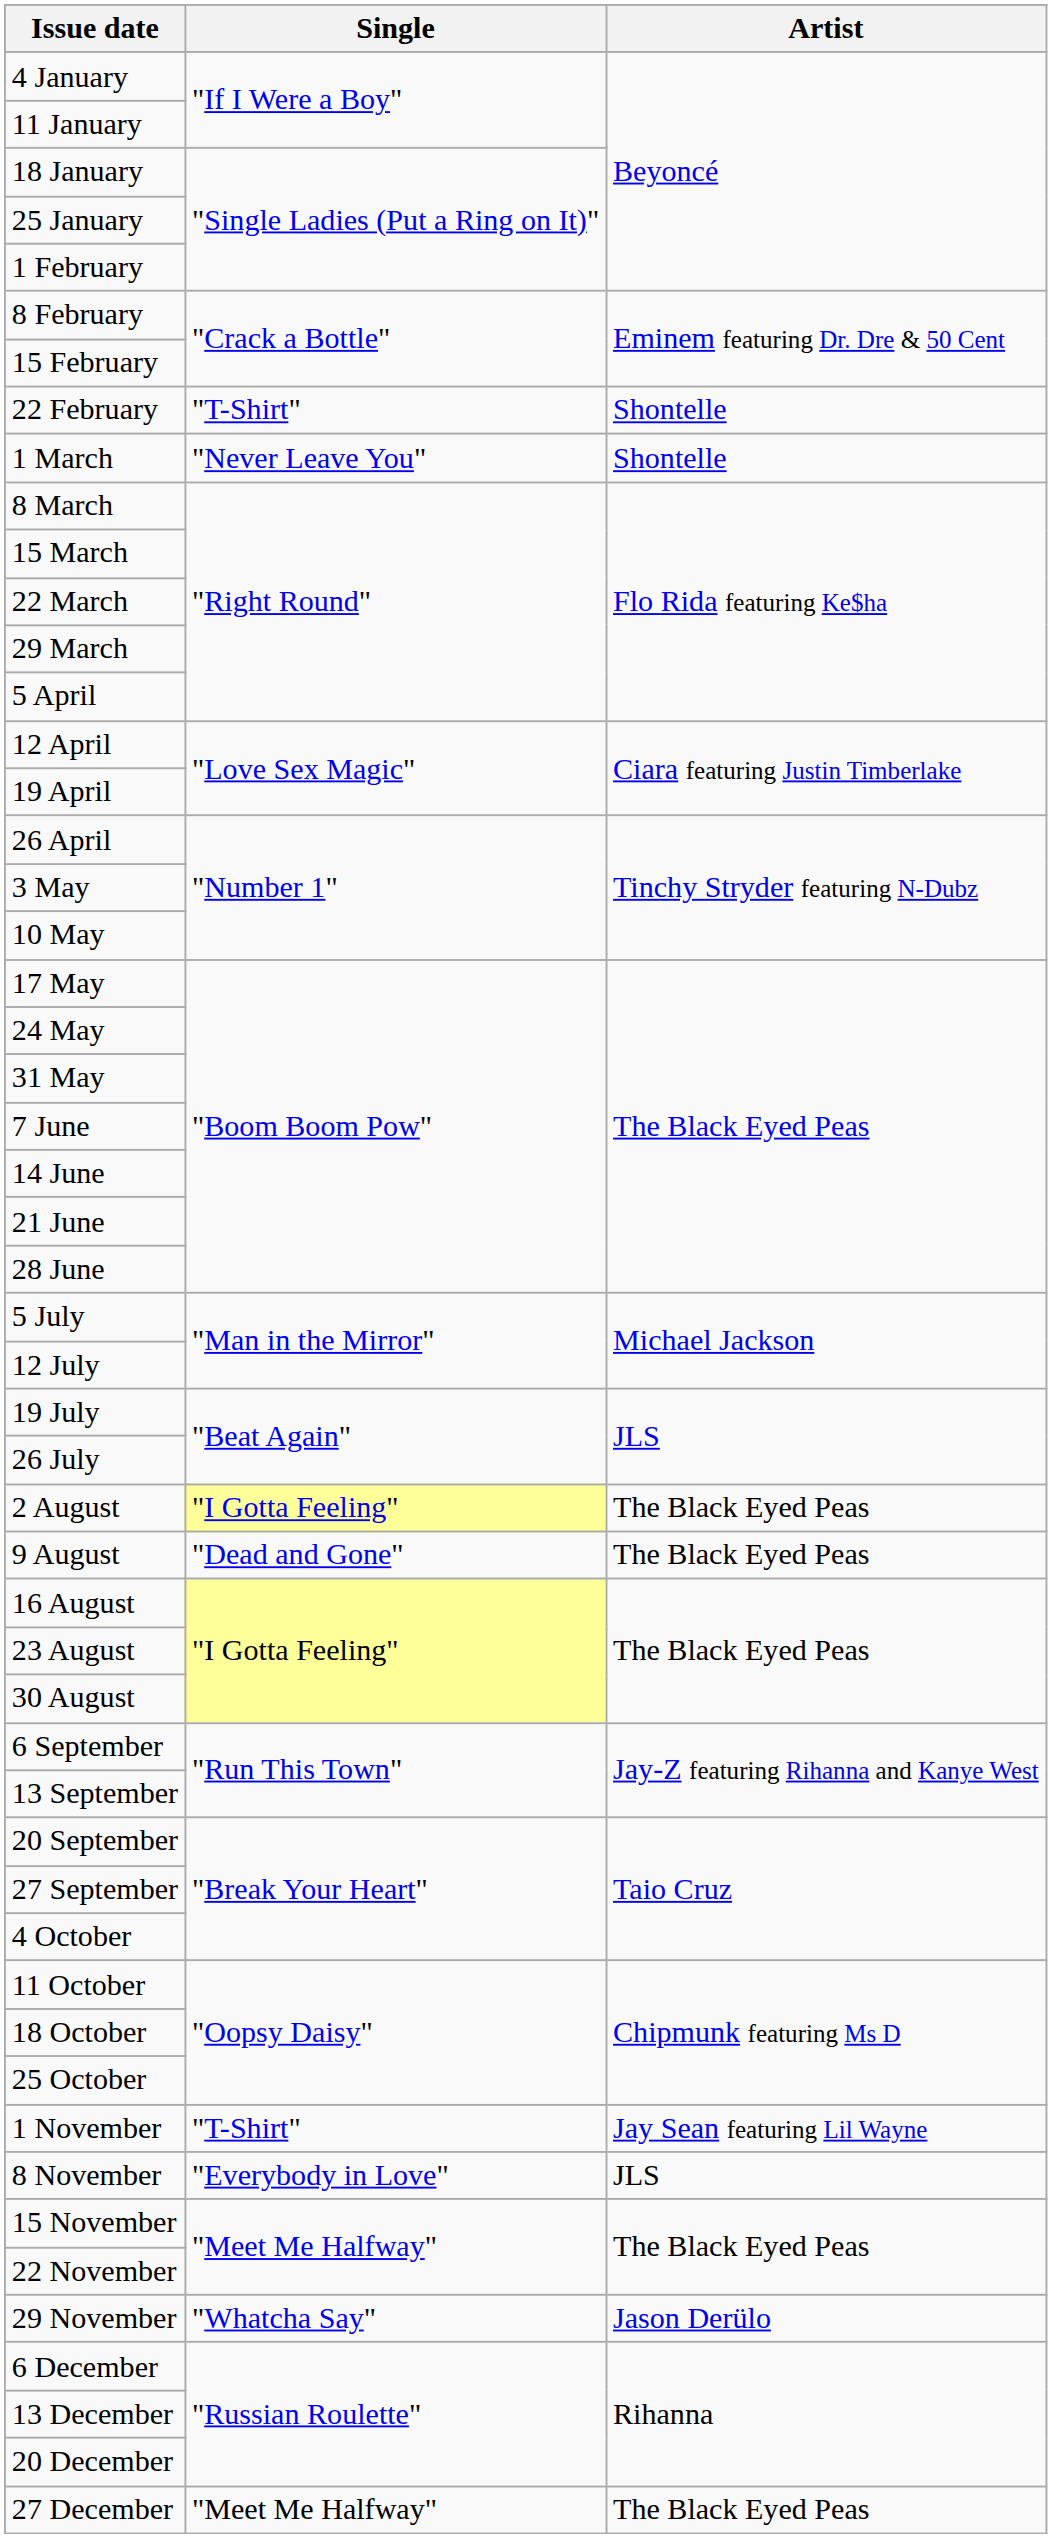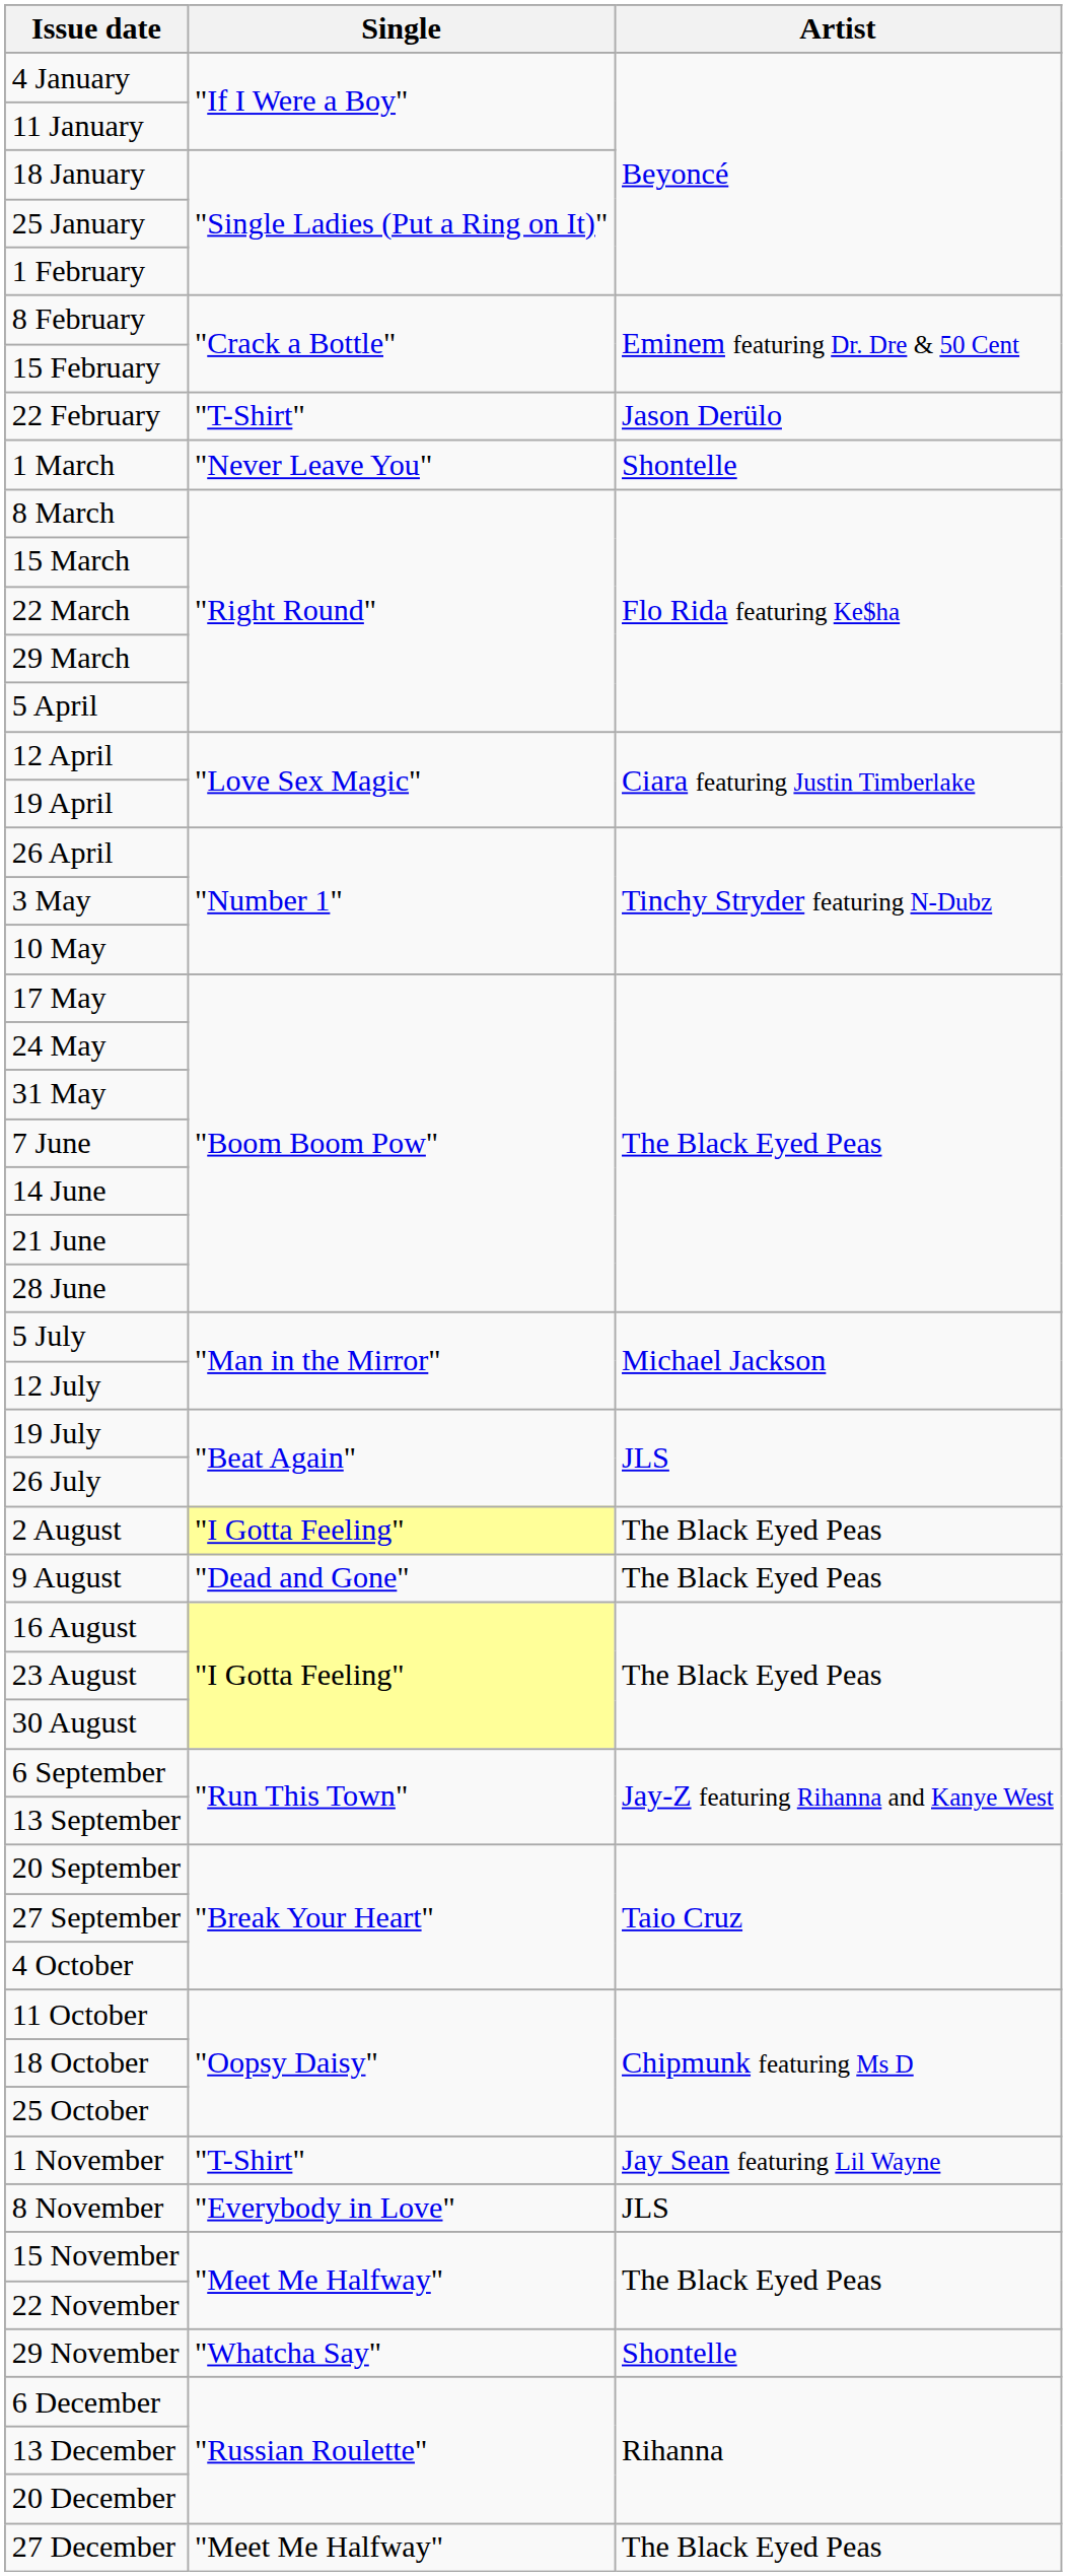 <table class="wikitable plainrowheaders">
 <tr>
 <th scope=col>Issue date</th>
 <th scope=col>Single</th>
 <th scope=col>Artist</th>
 </tr>
 <tr>
 <td>4 January</td>
 <td rowspan="2">"<a href='#'>If I Were a Boy</a>"</td>
 <td rowspan="5"><a href='#'>Beyoncé</a></td>
 </tr>
 <tr>
 <td>11 January</td>
 </tr>
 <tr>
 <td>18 January</td>
 <td rowspan="3">"<a href='#'>Single Ladies (Put a Ring on It)</a>"</td>
 </tr>
 <tr>
 <td>25 January</td>
 </tr>
 <tr>
 <td>1 February</td>
 </tr>
 <tr>
 <td>8 February</td>
 <td rowspan="2">"<a href='#'>Crack a Bottle</a>"</td>
 <td rowspan="2"><a href='#'>Eminem</a> <small>featuring <a href='#'>Dr. Dre</a> & <a href='#'>50 Cent</a></small></td>
 </tr>
 <tr>
 <td>15 February</td>
 </tr>
 <tr>
 <td>22 February</td>
 <td>"<a href='#'>T-Shirt</a>"</td>
-<td><a href='#'>Shontelle</a></td>
+<td><a href='#'>Jason Derülo</a></td>
 </tr>
 <tr>
 <td>1 March</td>
 <td>"<a href='#'>Never Leave You</a>"</td>
 <td><a href='#'>Shontelle</a></td>
 </tr>
 <tr>
 <td>8 March </td>
 <td rowspan="5">"<a href='#'>Right Round</a>"</td>
 <td rowspan="5"><a href='#'>Flo Rida</a> <small>featuring <a href='#'>Ke$ha</a></small></td>
 </tr>
 <tr>
 <td>15 March</td>
 </tr>
 <tr>
 <td>22 March</td>
 </tr>
 <tr>
 <td>29 March</td>
 </tr>
 <tr>
 <td>5 April</td>
 </tr>
 <tr>
 <td>12 April</td>
 <td rowspan="2">"<a href='#'>Love Sex Magic</a>"</td>
 <td rowspan="2"><a href='#'>Ciara</a> <small>featuring <a href='#'>Justin Timberlake</a></small></td>
 </tr>
 <tr>
 <td>19 April</td>
 </tr>
 <tr>
 <td>26 April </td>
 <td rowspan="3">"<a href='#'>Number 1</a>"</td>
 <td rowspan="3"><a href='#'>Tinchy Stryder</a> <small>featuring <a href='#'>N-Dubz</a></small></td>
 </tr>
 <tr>
 <td>3 May </td>
 </tr>
 <tr>
 <td>10 May </td>
 </tr>
 <tr>
 <td>17 May </td>
 <td rowspan="7">"<a href='#'>Boom Boom Pow</a>"</td>
 <td rowspan="7"><a href='#'>The Black Eyed Peas</a></td>
 </tr>
 <tr>
 <td>24 May</td>
 </tr>
 <tr>
 <td>31 May</td>
 </tr>
 <tr>
 <td>7 June </td>
 </tr>
 <tr>
 <td>14 June</td>
 </tr>
 <tr>
 <td>21 June</td>
 </tr>
 <tr>
 <td>28 June</td>
 </tr>
 <tr>
 <td>5 July</td>
 <td rowspan="2">"<a href='#'>Man in the Mirror</a>"</td>
 <td rowspan="2"><a href='#'>Michael Jackson</a></td>
 </tr>
 <tr>
 <td>12 July</td>
 </tr>
 <tr>
 <td>19 July </td>
 <td rowspan="2">"<a href='#'>Beat Again</a>"</td>
 <td rowspan="2"><a href='#'>JLS</a></td>
 </tr>
 <tr>
 <td>26 July </td>
 </tr>
 <tr>
 <td>2 August </td>
 <td bgcolor=#FFFF99>"<a href='#'>I Gotta Feeling</a>" </td>
 <td>The Black Eyed Peas</td>
 </tr>
 <tr>
 <td>9 August </td>
 <td>"<a href='#'>Dead and Gone</a>"</td>
 <td>The Black Eyed Peas</td>
 </tr>
 <tr>
 <td>16 August </td>
 <td bgcolor=#FFFF99 rowspan="3">"I Gotta Feeling" </td>
 <td rowspan="3">The Black Eyed Peas</td>
 </tr>
 <tr>
 <td>23 August</td>
 </tr>
 <tr>
 <td>30 August</td>
 </tr>
 <tr>
 <td>6 September </td>
 <td rowspan="2">"<a href='#'>Run This Town</a>"</td>
 <td rowspan="2"><a href='#'>Jay-Z</a> <small>featuring <a href='#'>Rihanna</a> and <a href='#'>Kanye West</a></small></td>
 </tr>
 <tr>
 <td>13 September</td>
 </tr>
 <tr>
 <td>20 September </td>
 <td rowspan="3">"<a href='#'>Break Your Heart</a>"</td>
 <td rowspan="3"><a href='#'>Taio Cruz</a></td>
 </tr>
 <tr>
 <td>27 September </td>
 </tr>
 <tr>
 <td>4 October </td>
 </tr>
 <tr>
 <td>11 October </td>
 <td rowspan="3">"<a href='#'>Oopsy Daisy</a>"</td>
 <td rowspan="3"><a href='#'>Chipmunk</a> <small>featuring <a href='#'>Ms D</a></small></td>
 </tr>
 <tr>
 <td>18 October</td>
 </tr>
 <tr>
 <td>25 October</td>
 </tr>
 <tr>
 <td>1 November</td>
 <td>"<a href='#'>T-Shirt</a>"</td>
 <td><a href='#'>Jay Sean</a> <small>featuring <a href='#'>Lil Wayne</a></small></td>
 </tr>
 <tr>
 <td>8 November </td>
 <td>"<a href='#'>Everybody in Love</a>"</td>
 <td>JLS</td>
 </tr>
 <tr>
 <td>15 November </td>
 <td rowspan="2">"<a href='#'>Meet Me Halfway</a>"</td>
 <td rowspan="2">The Black Eyed Peas</td>
 </tr>
 <tr>
 <td>22 November</td>
 </tr>
 <tr>
 <td>29 November</td>
 <td>"<a href='#'>Whatcha Say</a>"</td>
-<td><a href='#'>Jason Derülo</a></td>
+<td><a href='#'>Shontelle</a></td>
 </tr>
 <tr>
 <td>6 December</td>
 <td rowspan="3">"<a href='#'>Russian Roulette</a>"</td>
 <td rowspan="3">Rihanna</td>
 </tr>
 <tr>
 <td>13 December</td>
 </tr>
 <tr>
 <td>20 December</td>
 </tr>
 <tr>
 <td>27 December</td>
 <td>"Meet Me Halfway"</td>
 <td>The Black Eyed Peas</td>
 </tr>
 </table>
